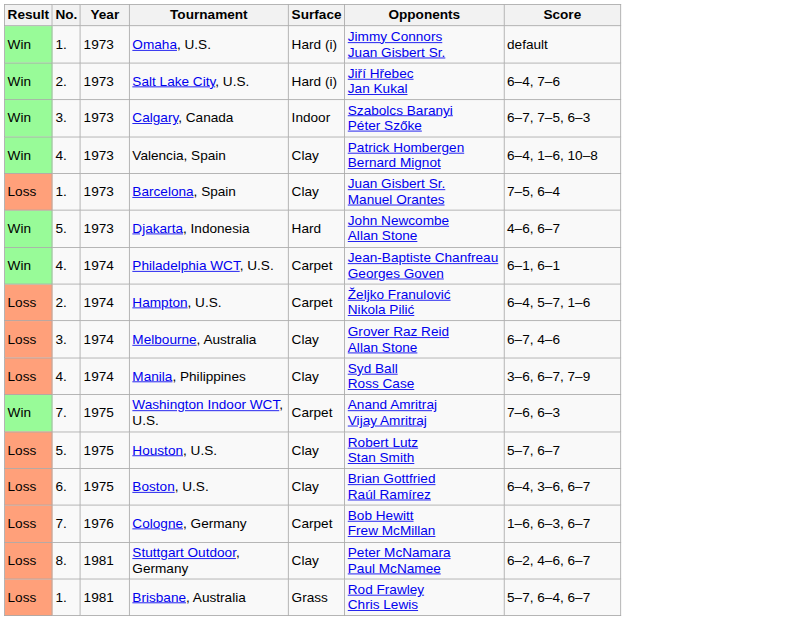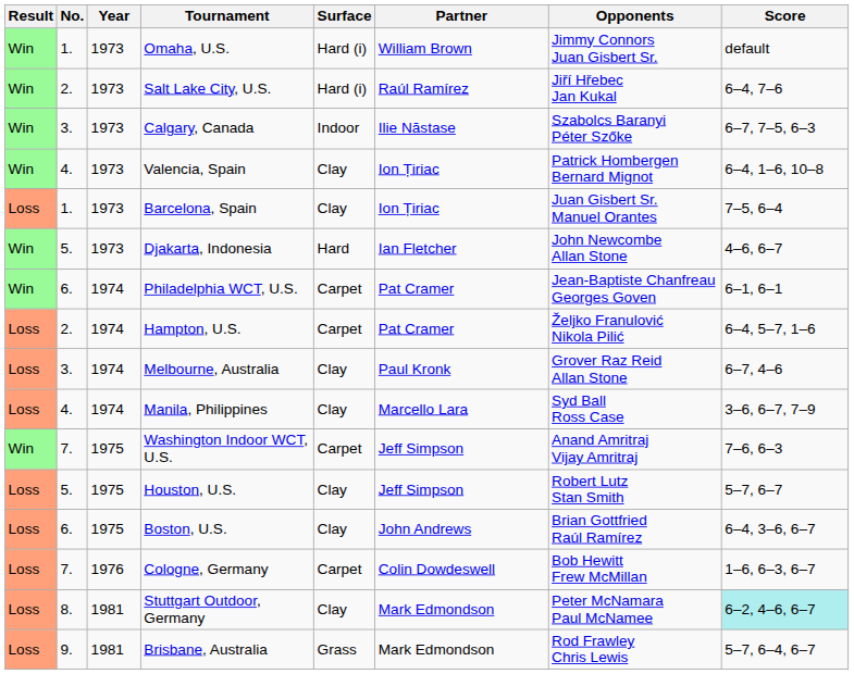 <table class="sortable wikitable">
 <tr>
 <th style="width:40px">Result</th>
 <th style="width:20px" class="unsortable">No.</th>
 <th style="width:50px">Year</th>
 <th style="width:180px">Tournament</th>
 <th style="width:50px">Surface</th>
+<th style="width:180px">Partner</th>
 <th style="width:180px">Opponents</th>
 <th style="width:130px" class="unsortable">Score</th>
 </tr>
 <tr>
 <td style="background:#98fb98;">Win</td>
 <td>1.</td>
 <td>1973</td>
 <td><a href='#'>Omaha</a>, U.S.</td>
 <td>Hard (i)</td>
+<td> <a href='#'>William Brown</a></td>
 <td> <a href='#'>Jimmy Connors</a> <br>  <a href='#'>Juan Gisbert Sr.</a></td>
 <td>default</td>
 </tr>
 <tr>
 <td style="background:#98fb98;">Win</td>
 <td>2.</td>
 <td>1973</td>
 <td><a href='#'>Salt Lake City</a>, U.S.</td>
 <td>Hard (i)</td>
+<td> <a href='#'>Raúl Ramírez</a></td>
 <td> <a href='#'>Jiří Hřebec</a> <br>  <a href='#'>Jan Kukal</a></td>
 <td>6–4, 7–6</td>
 </tr>
 <tr>
 <td style="background:#98fb98;">Win</td>
 <td>3.</td>
 <td>1973</td>
 <td><a href='#'>Calgary</a>, Canada</td>
 <td>Indoor</td>
+<td> <a href='#'>Ilie Năstase</a></td>
 <td> <a href='#'>Szabolcs Baranyi</a> <br>  <a href='#'>Péter Szőke</a></td>
 <td>6–7, 7–5, 6–3</td>
 </tr>
 <tr>
 <td style="background:#98fb98;">Win</td>
 <td>4.</td>
 <td>1973</td>
 <td>Valencia, Spain</td>
 <td>Clay</td>
+<td> <a href='#'>Ion Țiriac</a></td>
 <td> <a href='#'>Patrick Hombergen</a> <br>  <a href='#'>Bernard Mignot</a></td>
 <td>6–4, 1–6, 10–8</td>
 </tr>
 <tr>
 <td style="background:#ffa07a;">Loss</td>
 <td>1.</td>
 <td>1973</td>
 <td><a href='#'>Barcelona</a>, Spain</td>
 <td>Clay</td>
+<td> <a href='#'>Ion Țiriac</a></td>
 <td> <a href='#'>Juan Gisbert Sr.</a> <br>  <a href='#'>Manuel Orantes</a></td>
 <td>7–5, 6–4</td>
 </tr>
 <tr>
 <td style="background:#98fb98;">Win</td>
 <td>5.</td>
 <td>1973</td>
 <td><a href='#'>Djakarta</a>, Indonesia</td>
 <td>Hard</td>
+<td> <a href='#'>Ian Fletcher</a></td>
 <td> <a href='#'>John Newcombe</a> <br>  <a href='#'>Allan Stone</a></td>
 <td>4–6, 6–7</td>
 </tr>
 <tr>
 <td style="background:#98fb98;">Win</td>
-<td>4.</td>
+<td>6.</td>
 <td>1974</td>
 <td><a href='#'>Philadelphia WCT</a>, U.S.</td>
 <td>Carpet</td>
+<td> <a href='#'>Pat Cramer</a></td>
 <td> <a href='#'>Jean-Baptiste Chanfreau</a> <br>  <a href='#'>Georges Goven</a></td>
 <td>6–1, 6–1</td>
 </tr>
 <tr>
 <td style="background:#ffa07a;">Loss</td>
 <td>2.</td>
 <td>1974</td>
 <td><a href='#'>Hampton</a>, U.S.</td>
 <td>Carpet</td>
+<td> <a href='#'>Pat Cramer</a></td>
 <td> <a href='#'>Željko Franulović</a> <br>  <a href='#'>Nikola Pilić</a></td>
 <td>6–4, 5–7, 1–6</td>
 </tr>
 <tr>
 <td style="background:#ffa07a;">Loss</td>
 <td>3.</td>
 <td>1974</td>
 <td><a href='#'>Melbourne</a>, Australia</td>
 <td>Clay</td>
+<td> <a href='#'>Paul Kronk</a></td>
 <td> <a href='#'>Grover Raz Reid</a> <br>  <a href='#'>Allan Stone</a></td>
 <td>6–7, 4–6</td>
 </tr>
 <tr>
 <td style="background:#ffa07a;">Loss</td>
 <td>4.</td>
 <td>1974</td>
 <td><a href='#'>Manila</a>, Philippines</td>
 <td>Clay</td>
+<td> <a href='#'>Marcello Lara</a></td>
 <td> <a href='#'>Syd Ball</a> <br>  <a href='#'>Ross Case</a></td>
 <td>3–6, 6–7, 7–9</td>
 </tr>
 <tr>
 <td style="background:#98fb98;">Win</td>
 <td>7.</td>
 <td>1975</td>
 <td><a href='#'>Washington Indoor WCT</a>, U.S.</td>
 <td>Carpet</td>
+<td> <a href='#'>Jeff Simpson</a></td>
 <td> <a href='#'>Anand Amritraj</a> <br>  <a href='#'>Vijay Amritraj</a></td>
 <td>7–6, 6–3</td>
 </tr>
 <tr>
 <td style="background:#ffa07a;">Loss</td>
 <td>5.</td>
 <td>1975</td>
 <td><a href='#'>Houston</a>, U.S.</td>
 <td>Clay</td>
+<td> <a href='#'>Jeff Simpson</a></td>
 <td> <a href='#'>Robert Lutz</a> <br>  <a href='#'>Stan Smith</a></td>
 <td>5–7, 6–7</td>
 </tr>
 <tr>
 <td style="background:#ffa07a;">Loss</td>
 <td>6.</td>
 <td>1975</td>
 <td><a href='#'>Boston</a>, U.S.</td>
 <td>Clay</td>
+<td> <a href='#'>John Andrews</a></td>
 <td> <a href='#'>Brian Gottfried</a> <br>  <a href='#'>Raúl Ramírez</a></td>
 <td>6–4, 3–6, 6–7</td>
 </tr>
 <tr>
 <td style="background:#ffa07a;">Loss</td>
 <td>7.</td>
 <td>1976</td>
 <td><a href='#'>Cologne</a>, Germany</td>
 <td>Carpet</td>
+<td> <a href='#'>Colin Dowdeswell</a></td>
 <td> <a href='#'>Bob Hewitt</a> <br>  <a href='#'>Frew McMillan</a></td>
 <td>1–6, 6–3, 6–7</td>
 </tr>
 <tr>
 <td style="background:#ffa07a;">Loss</td>
 <td>8.</td>
 <td>1981</td>
 <td><a href='#'>Stuttgart Outdoor</a>, Germany</td>
 <td>Clay</td>
+<td> <a href='#'>Mark Edmondson</a></td>
 <td> <a href='#'>Peter McNamara</a> <br>  <a href='#'>Paul McNamee</a></td>
-<td>6–2, 4–6, 6–7</td>
+<td style="background: paleturquoise;">6–2, 4–6, 6–7</td>
 </tr>
 <tr>
 <td style="background:#ffa07a;">Loss</td>
-<td>1.</td>
+<td>9.</td>
 <td>1981</td>
 <td><a href='#'>Brisbane</a>, Australia</td>
 <td>Grass</td>
+<td> Mark Edmondson</td>
 <td> <a href='#'>Rod Frawley</a> <br>  <a href='#'>Chris Lewis</a></td>
 <td>5–7, 6–4, 6–7</td>
 </tr>
 </table>
